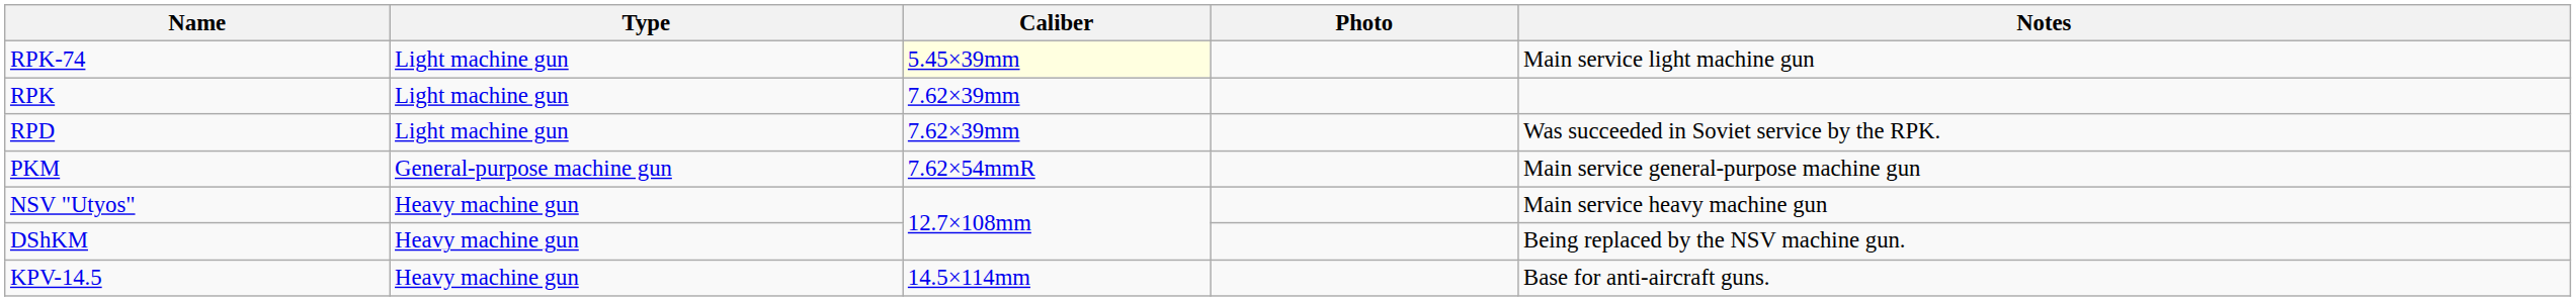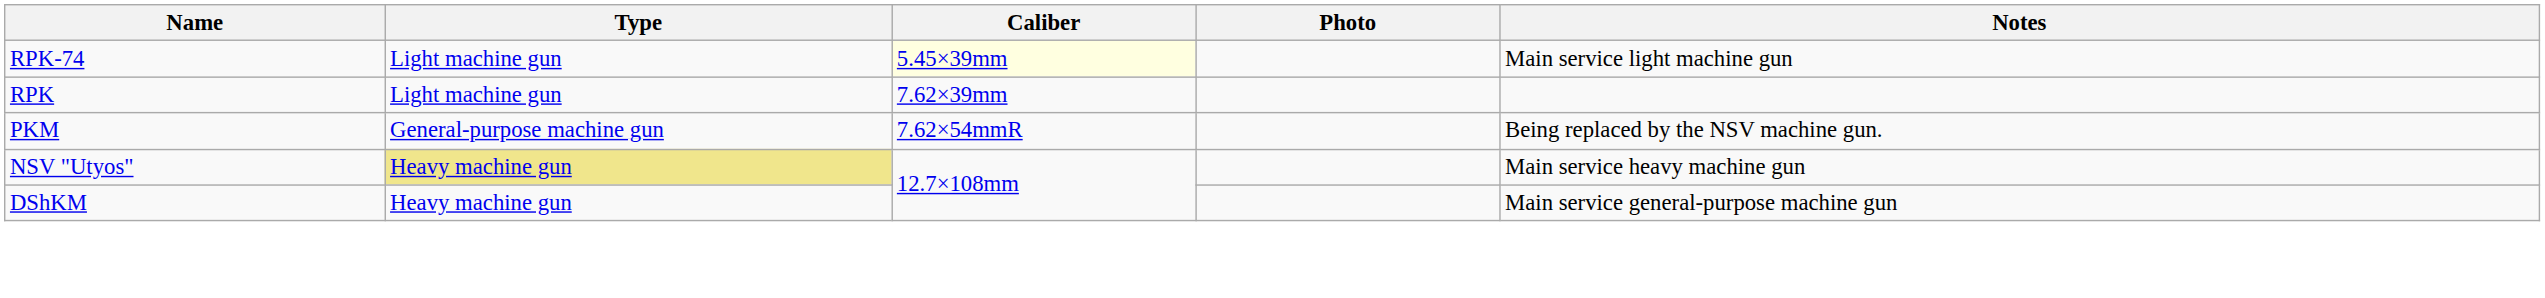 <table class="wikitable" style="width:90%;">
 <tr>
 <th style="width:15%;">Name</th>
 <th style="width:20%;">Type</th>
 <th style="width:12%;">Caliber</th>
 <th style="width:12%;">Photo</th>
 <th>Notes</th>
 </tr>
 <tr>
 <td><a href='#'>RPK-74</a></td>
 <td><a href='#'>Light machine gun</a></td>
 <td style="background: lightyellow;"><a href='#'>5.45×39mm</a></td>
 <td></td>
 <td>Main service light machine gun</td>
 </tr>
 <tr>
 <td><a href='#'>RPK</a></td>
 <td><a href='#'>Light machine gun</a></td>
 <td><a href='#'>7.62×39mm</a></td>
 <td></td>
 <td></td>
 </tr>
 <tr>
-<td><a href='#'>RPD</a></td>
-<td><a href='#'>Light machine gun</a></td>
-<td><a href='#'>7.62×39mm</a></td>
-<td></td>
-<td>Was succeeded in Soviet service by the RPK.</td>
-</tr>
-<tr>
 <td><a href='#'>PKM</a></td>
 <td><a href='#'>General-purpose machine gun</a></td>
 <td><a href='#'>7.62×54mmR</a></td>
 <td></td>
-<td>Main service general-purpose machine gun</td>
+<td>Being replaced by the NSV machine gun.</td>
 </tr>
 <tr>
 <td><a href='#'>NSV "Utyos"</a></td>
-<td><a href='#'>Heavy machine gun</a></td>
+<td style="background: khaki;"><a href='#'>Heavy machine gun</a></td>
 <td rowspan="2"><a href='#'>12.7×108mm</a></td>
 <td></td>
 <td>Main service heavy machine gun</td>
 </tr>
 <tr>
 <td><a href='#'>DShKM</a></td>
 <td><a href='#'>Heavy machine gun</a></td>
 <td></td>
-<td>Being replaced by the NSV machine gun.</td>
-</tr>
-<tr>
-<td><a href='#'>KPV-14.5</a></td>
-<td><a href='#'>Heavy machine gun</a></td>
-<td><a href='#'>14.5×114mm</a></td>
-<td></td>
-<td>Base for anti-aircraft guns.</td>
+<td>Main service general-purpose machine gun</td>
 </tr>
 </table>
